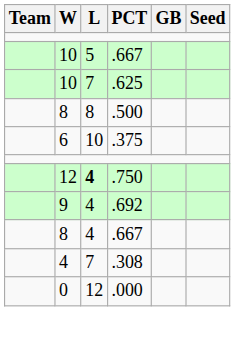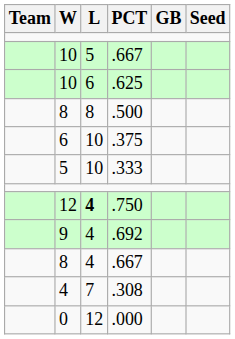 <table class=wikitable>
 <tr>
 <th>Team</th>
 <th>W</th>
 <th>L</th>
 <th>PCT</th>
 <th>GB</th>
 <th>Seed</th>
 </tr>
 <tr>
 <td colspan=6></td>
 </tr>
 <tr bgcolor=#ccffcc>
 <td></td>
 <td>10</td>
 <td>5</td>
 <td>.667</td>
 <td></td>
 <td></td>
 </tr>
 <tr bgcolor=#ccffcc>
 <td></td>
 <td>10</td>
-<td>7</td>
+<td>6</td>
 <td>.625</td>
 <td></td>
 <td></td>
 </tr>
 <tr>
 <td></td>
 <td>8</td>
 <td>8</td>
 <td>.500</td>
 <td></td>
 <td></td>
 </tr>
 <tr>
 <td></td>
 <td>6</td>
 <td>10</td>
 <td>.375</td>
+<td></td>
+<td></td>
+</tr>
+<tr>
+<td></td>
+<td>5</td>
+<td>10</td>
+<td>.333</td>
 <td></td>
 <td></td>
 </tr>
 <tr>
 <td colspan=6></td>
 </tr>
 <tr bgcolor=#ccffcc>
 <td></td>
 <td>12</td>
 <td><strong>4</strong></td>
 <td>.750</td>
 <td></td>
 <td></td>
 </tr>
 <tr bgcolor=#ccffcc>
 <td></td>
 <td>9</td>
 <td>4</td>
 <td>.692</td>
 <td></td>
 <td></td>
 </tr>
 <tr>
 <td></td>
 <td>8</td>
 <td>4</td>
 <td>.667</td>
 <td></td>
 <td></td>
 </tr>
 <tr>
 <td></td>
 <td>4</td>
 <td>7</td>
 <td>.308</td>
 <td></td>
 <td></td>
 </tr>
 <tr>
 <td></td>
 <td>0</td>
 <td>12</td>
 <td>.000</td>
 <td></td>
 <td></td>
 </tr>
 </table>
